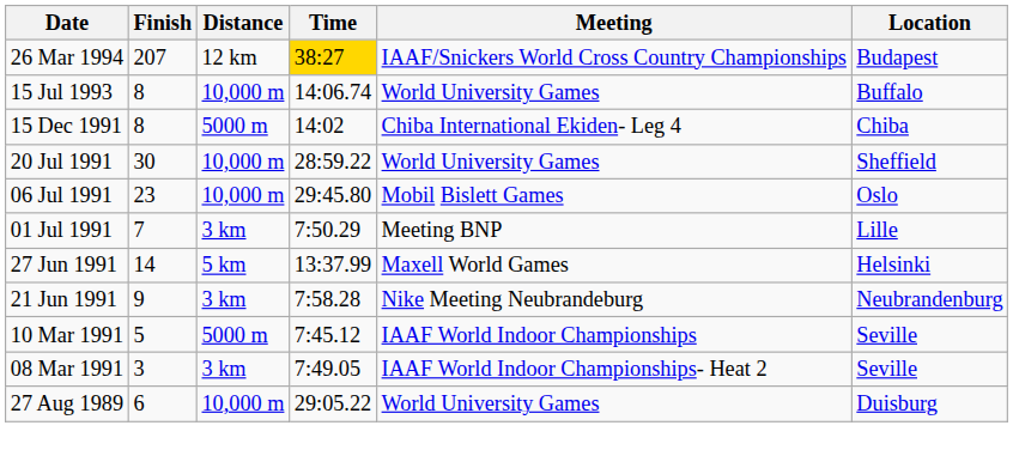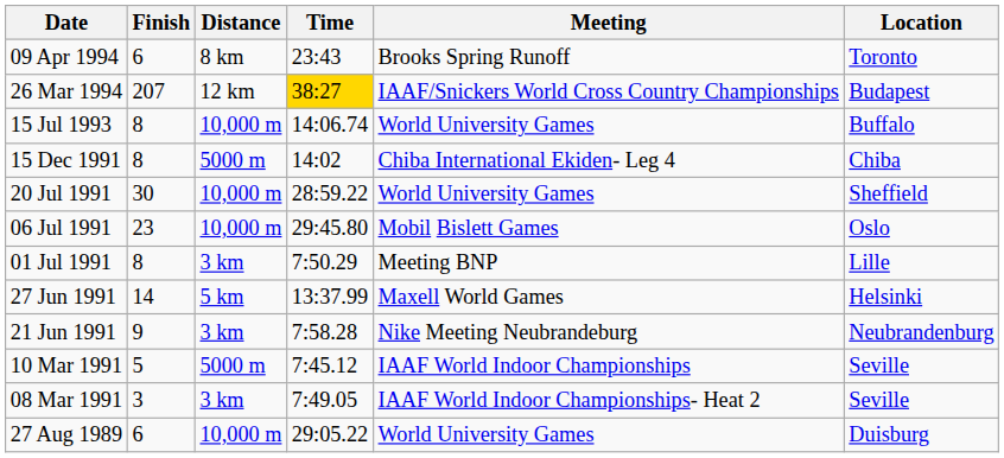 <table class="wikitable">
 <tr>
 <th>Date</th>
 <th>Finish</th>
 <th>Distance</th>
 <th>Time</th>
 <th>Meeting</th>
 <th>Location</th>
+</tr>
+<tr>
+<td>09 Apr 1994</td>
+<td>6</td>
+<td>8 km</td>
+<td>23:43</td>
+<td>Brooks Spring Runoff</td>
+<td><a href='#'>Toronto</a></td>
 </tr>
 <tr>
 <td>26 Mar 1994</td>
 <td>207</td>
 <td>12 km</td>
 <td style="background: gold;">38:27</td>
 <td><a href='#'>IAAF/Snickers World Cross Country Championships</a></td>
 <td><a href='#'>Budapest</a></td>
 </tr>
 <tr>
 <td>15 Jul 1993</td>
 <td>8</td>
 <td><a href='#'>10,000 m</a></td>
 <td>14:06.74</td>
 <td><a href='#'>World University Games</a></td>
 <td><a href='#'>Buffalo</a></td>
 </tr>
 <tr>
 <td>15 Dec 1991</td>
 <td>8</td>
 <td><a href='#'>5000 m</a></td>
 <td>14:02</td>
 <td><a href='#'>Chiba International Ekiden</a>- Leg 4</td>
 <td><a href='#'>Chiba</a></td>
 </tr>
 <tr>
 <td>20 Jul 1991</td>
 <td>30</td>
 <td><a href='#'>10,000 m</a></td>
 <td>28:59.22</td>
 <td><a href='#'>World University Games</a></td>
 <td><a href='#'>Sheffield</a></td>
 </tr>
 <tr>
 <td>06 Jul 1991</td>
 <td>23</td>
 <td><a href='#'>10,000 m</a></td>
 <td>29:45.80</td>
 <td><a href='#'>Mobil</a> <a href='#'>Bislett Games</a></td>
 <td><a href='#'>Oslo</a></td>
 </tr>
 <tr>
 <td>01 Jul 1991</td>
-<td>7</td>
+<td>8</td>
 <td><a href='#'>3 km</a></td>
 <td>7:50.29</td>
 <td>Meeting BNP</td>
 <td><a href='#'>Lille</a></td>
 </tr>
 <tr>
 <td>27 Jun 1991</td>
 <td>14</td>
 <td><a href='#'>5 km</a></td>
 <td>13:37.99</td>
 <td><a href='#'>Maxell</a> World Games</td>
 <td><a href='#'>Helsinki</a></td>
 </tr>
 <tr>
 <td>21 Jun 1991</td>
 <td>9</td>
 <td><a href='#'>3 km</a></td>
 <td>7:58.28</td>
 <td><a href='#'>Nike</a> Meeting Neubrandeburg</td>
 <td><a href='#'>Neubrandenburg</a></td>
 </tr>
 <tr>
 <td>10 Mar 1991</td>
 <td>5</td>
 <td><a href='#'>5000 m</a></td>
 <td>7:45.12</td>
 <td><a href='#'>IAAF World Indoor Championships</a></td>
 <td><a href='#'>Seville</a></td>
 </tr>
 <tr>
 <td>08 Mar 1991</td>
 <td>3</td>
 <td><a href='#'>3 km</a></td>
 <td>7:49.05</td>
 <td><a href='#'>IAAF World Indoor Championships</a>- Heat 2</td>
 <td><a href='#'>Seville</a></td>
 </tr>
 <tr>
 <td>27 Aug 1989</td>
 <td>6</td>
 <td><a href='#'>10,000 m</a></td>
 <td>29:05.22</td>
 <td><a href='#'>World University Games</a></td>
 <td><a href='#'>Duisburg</a></td>
 </tr>
 </table>
